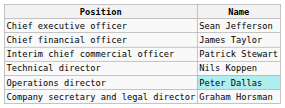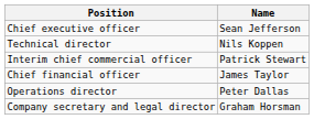 <table class="wikitable">
 <tr>
 <th>Position</th>
 <th>Name</th>
 </tr>
 <tr>
 <td>Chief executive officer</td>
 <td>Sean Jefferson</td>
 </tr>
 <tr>
-<td>Chief financial officer</td>
-<td>James Taylor</td>
+<td>Technical director</td>
+<td>Nils Koppen</td>
 </tr>
 <tr>
 <td>Interim chief commercial officer</td>
 <td>Patrick Stewart</td>
 </tr>
 <tr>
-<td>Technical director</td>
-<td>Nils Koppen</td>
+<td>Chief financial officer</td>
+<td>James Taylor</td>
 </tr>
 <tr>
 <td>Operations director</td>
-<td style="background: paleturquoise;">Peter Dallas</td>
+<td>Peter Dallas</td>
 </tr>
 <tr>
 <td>Company secretary and legal director</td>
 <td>Graham Horsman</td>
 </tr>
 </table>
